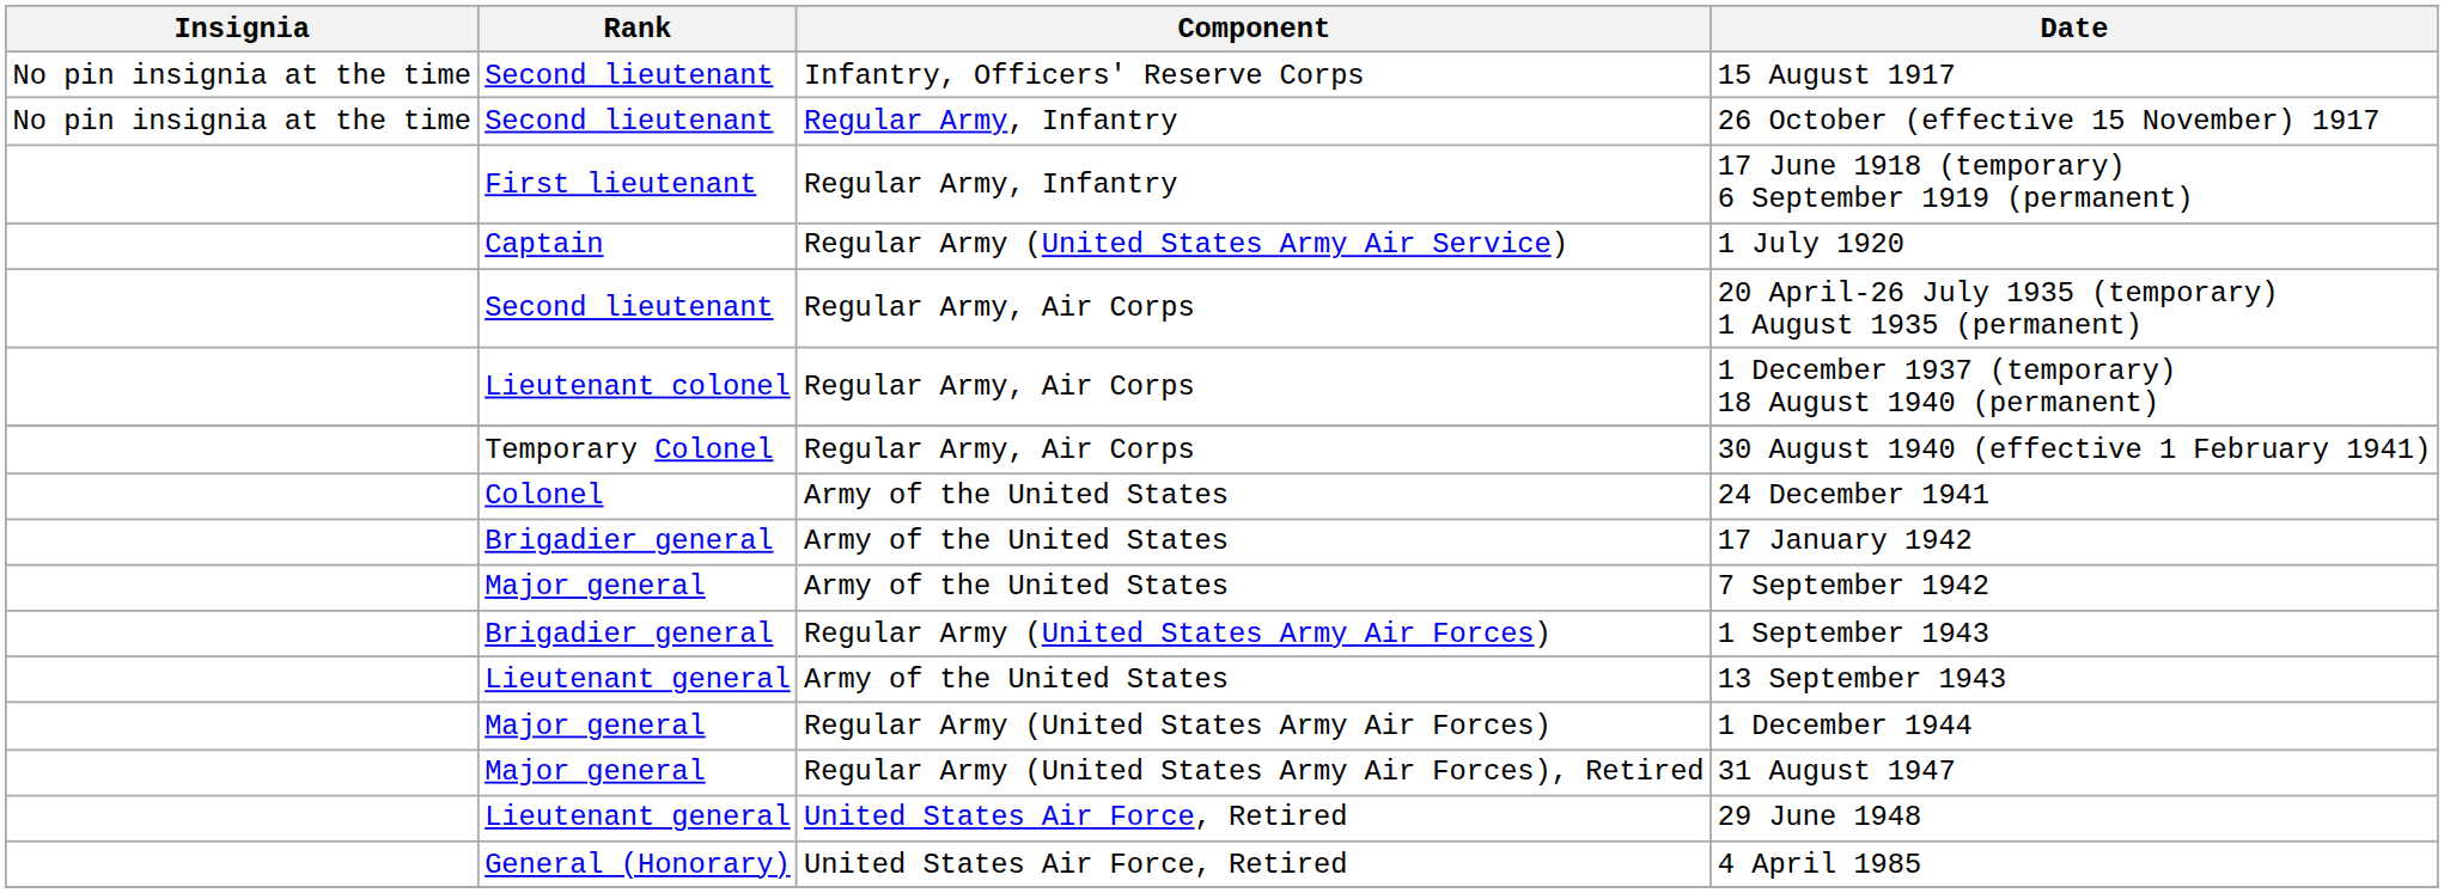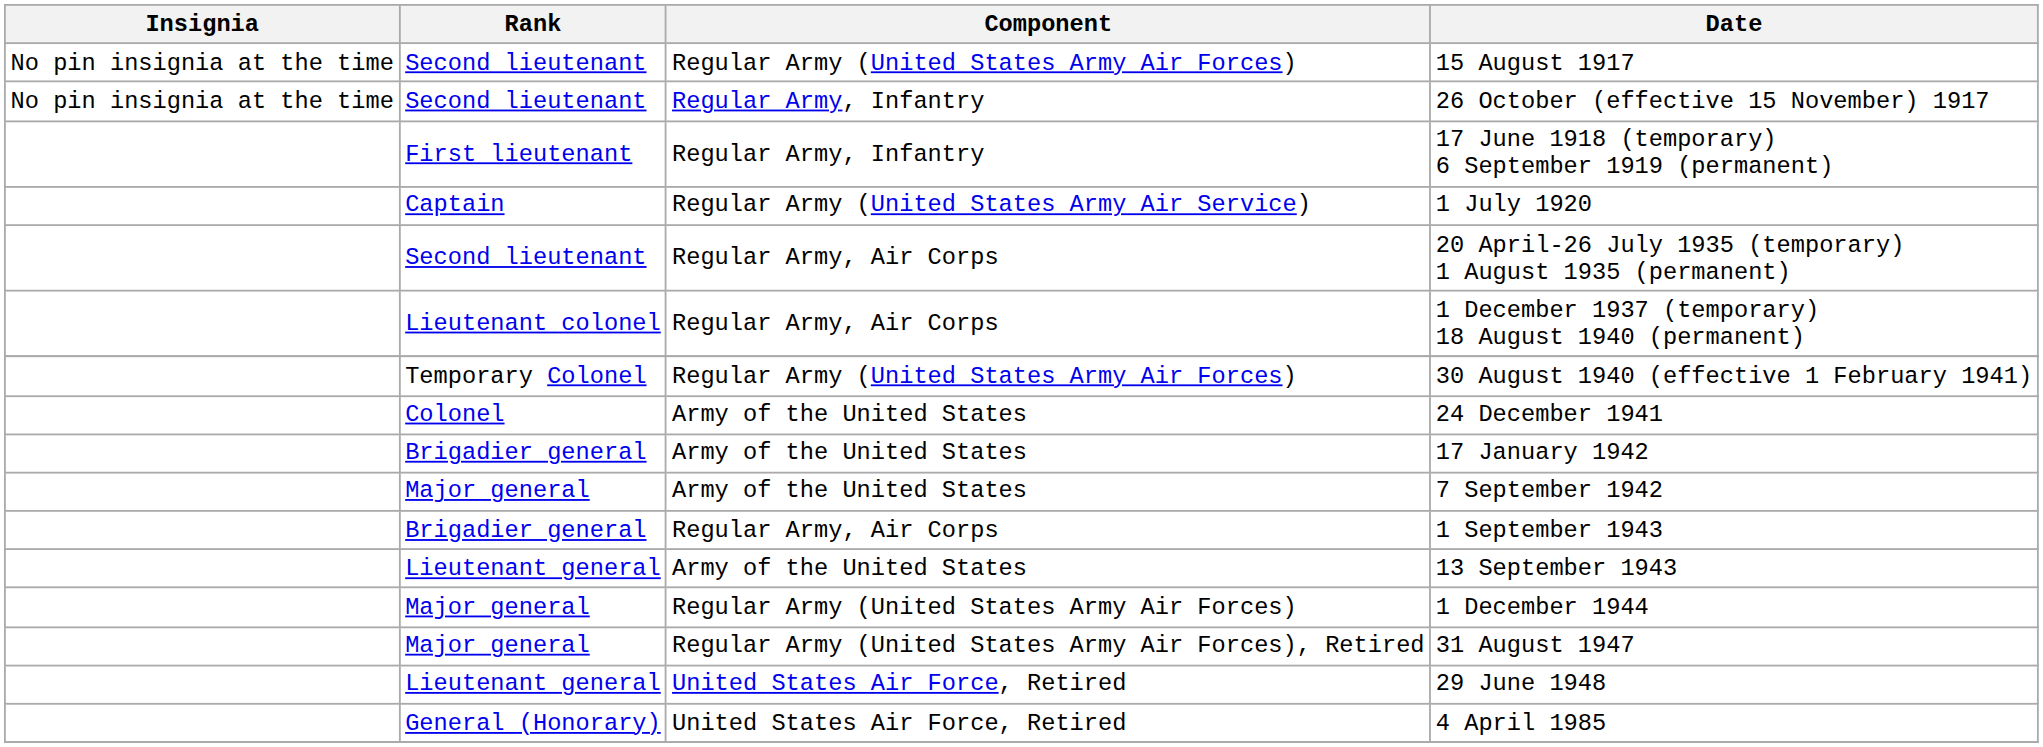 <table class="wikitable" style="background:white">
 <tr>
 <th>Insignia</th>
 <th>Rank</th>
 <th>Component</th>
 <th>Date</th>
 </tr>
 <tr>
 <td align="center">No pin insignia at the time</td>
 <td><a href='#'>Second lieutenant</a></td>
-<td>Infantry, Officers' Reserve Corps</td>
+<td>Regular Army (<a href='#'>United States Army Air Forces</a>)</td>
 <td>15 August 1917</td>
 </tr>
 <tr>
 <td align="center">No pin insignia at the time</td>
 <td><a href='#'>Second lieutenant</a></td>
 <td><a href='#'>Regular Army</a>, Infantry</td>
 <td>26 October (effective 15 November) 1917</td>
 </tr>
 <tr>
 <td align="center"></td>
 <td><a href='#'>First lieutenant</a></td>
 <td>Regular Army, Infantry</td>
 <td>17 June 1918 (temporary)<br>6 September 1919 (permanent)</td>
 </tr>
 <tr>
 <td align="center"></td>
 <td><a href='#'>Captain</a></td>
 <td>Regular Army (<a href='#'>United States Army Air Service</a>)</td>
 <td>1 July 1920</td>
 </tr>
 <tr>
 <td align="center"></td>
 <td><a href='#'>Second lieutenant</a></td>
 <td>Regular Army, Air Corps</td>
 <td>20 April-26 July 1935 (temporary)<br>1 August 1935 (permanent)</td>
 </tr>
 <tr>
 <td align="center"></td>
 <td><a href='#'>Lieutenant colonel</a></td>
 <td>Regular Army, Air Corps</td>
 <td>1 December 1937 (temporary)<br>18 August 1940 (permanent)</td>
 </tr>
 <tr>
 </tr>
 <tr>
 <td align="center"></td>
 <td>Temporary <a href='#'>Colonel</a></td>
-<td>Regular Army, Air Corps</td>
+<td>Regular Army (<a href='#'>United States Army Air Forces</a>)</td>
 <td>30 August 1940 (effective 1 February 1941)</td>
 </tr>
 <tr>
 <td align="center"></td>
 <td><a href='#'>Colonel</a></td>
 <td>Army of the United States</td>
 <td>24 December 1941</td>
 </tr>
 <tr>
 <td align="center"></td>
 <td><a href='#'>Brigadier general</a></td>
 <td>Army of the United States</td>
 <td>17 January 1942</td>
 </tr>
 <tr>
 <td align="center"></td>
 <td><a href='#'>Major general</a></td>
 <td>Army of the United States</td>
 <td>7 September 1942</td>
 </tr>
 <tr>
 <td align="center"></td>
 <td><a href='#'>Brigadier general</a></td>
-<td>Regular Army (<a href='#'>United States Army Air Forces</a>)</td>
+<td>Regular Army, Air Corps</td>
 <td>1 September 1943</td>
 </tr>
 <tr>
 <td align="center"></td>
 <td><a href='#'>Lieutenant general</a></td>
 <td>Army of the United States</td>
 <td>13 September 1943</td>
 </tr>
 <tr>
 <td align="center"></td>
 <td><a href='#'>Major general</a></td>
 <td>Regular Army (United States Army Air Forces)</td>
 <td>1 December 1944</td>
 </tr>
 <tr>
 <td align="center"></td>
 <td><a href='#'>Major general</a></td>
 <td>Regular Army (United States Army Air Forces), Retired</td>
 <td>31 August 1947</td>
 </tr>
 <tr>
 <td align="center"></td>
 <td><a href='#'>Lieutenant general</a></td>
 <td><a href='#'>United States Air Force</a>, Retired</td>
 <td>29 June 1948</td>
 </tr>
 <tr>
 <td align="center"></td>
 <td><a href='#'>General (Honorary)</a></td>
 <td>United States Air Force, Retired</td>
 <td>4 April 1985 </td>
 </tr>
 <tr>
 </tr>
 </table>
